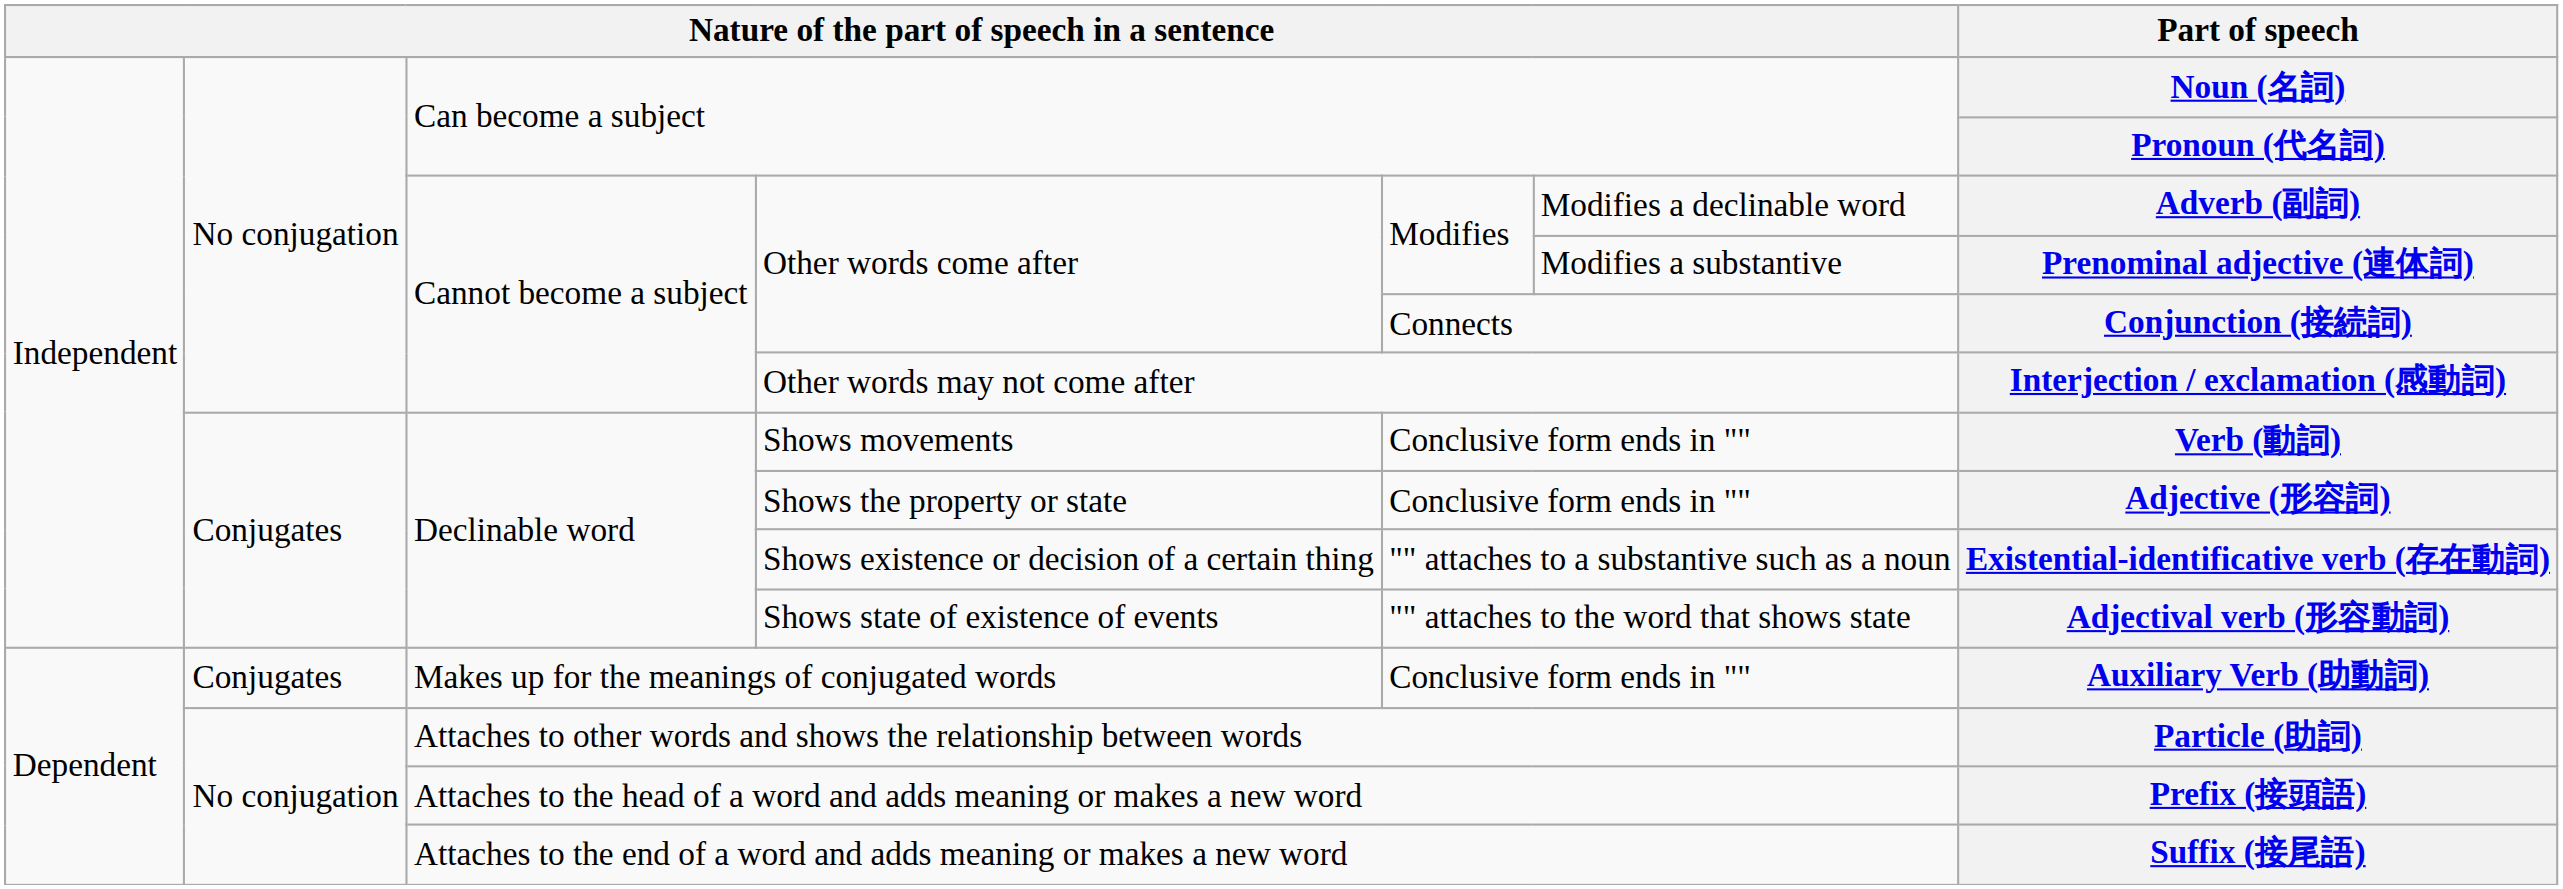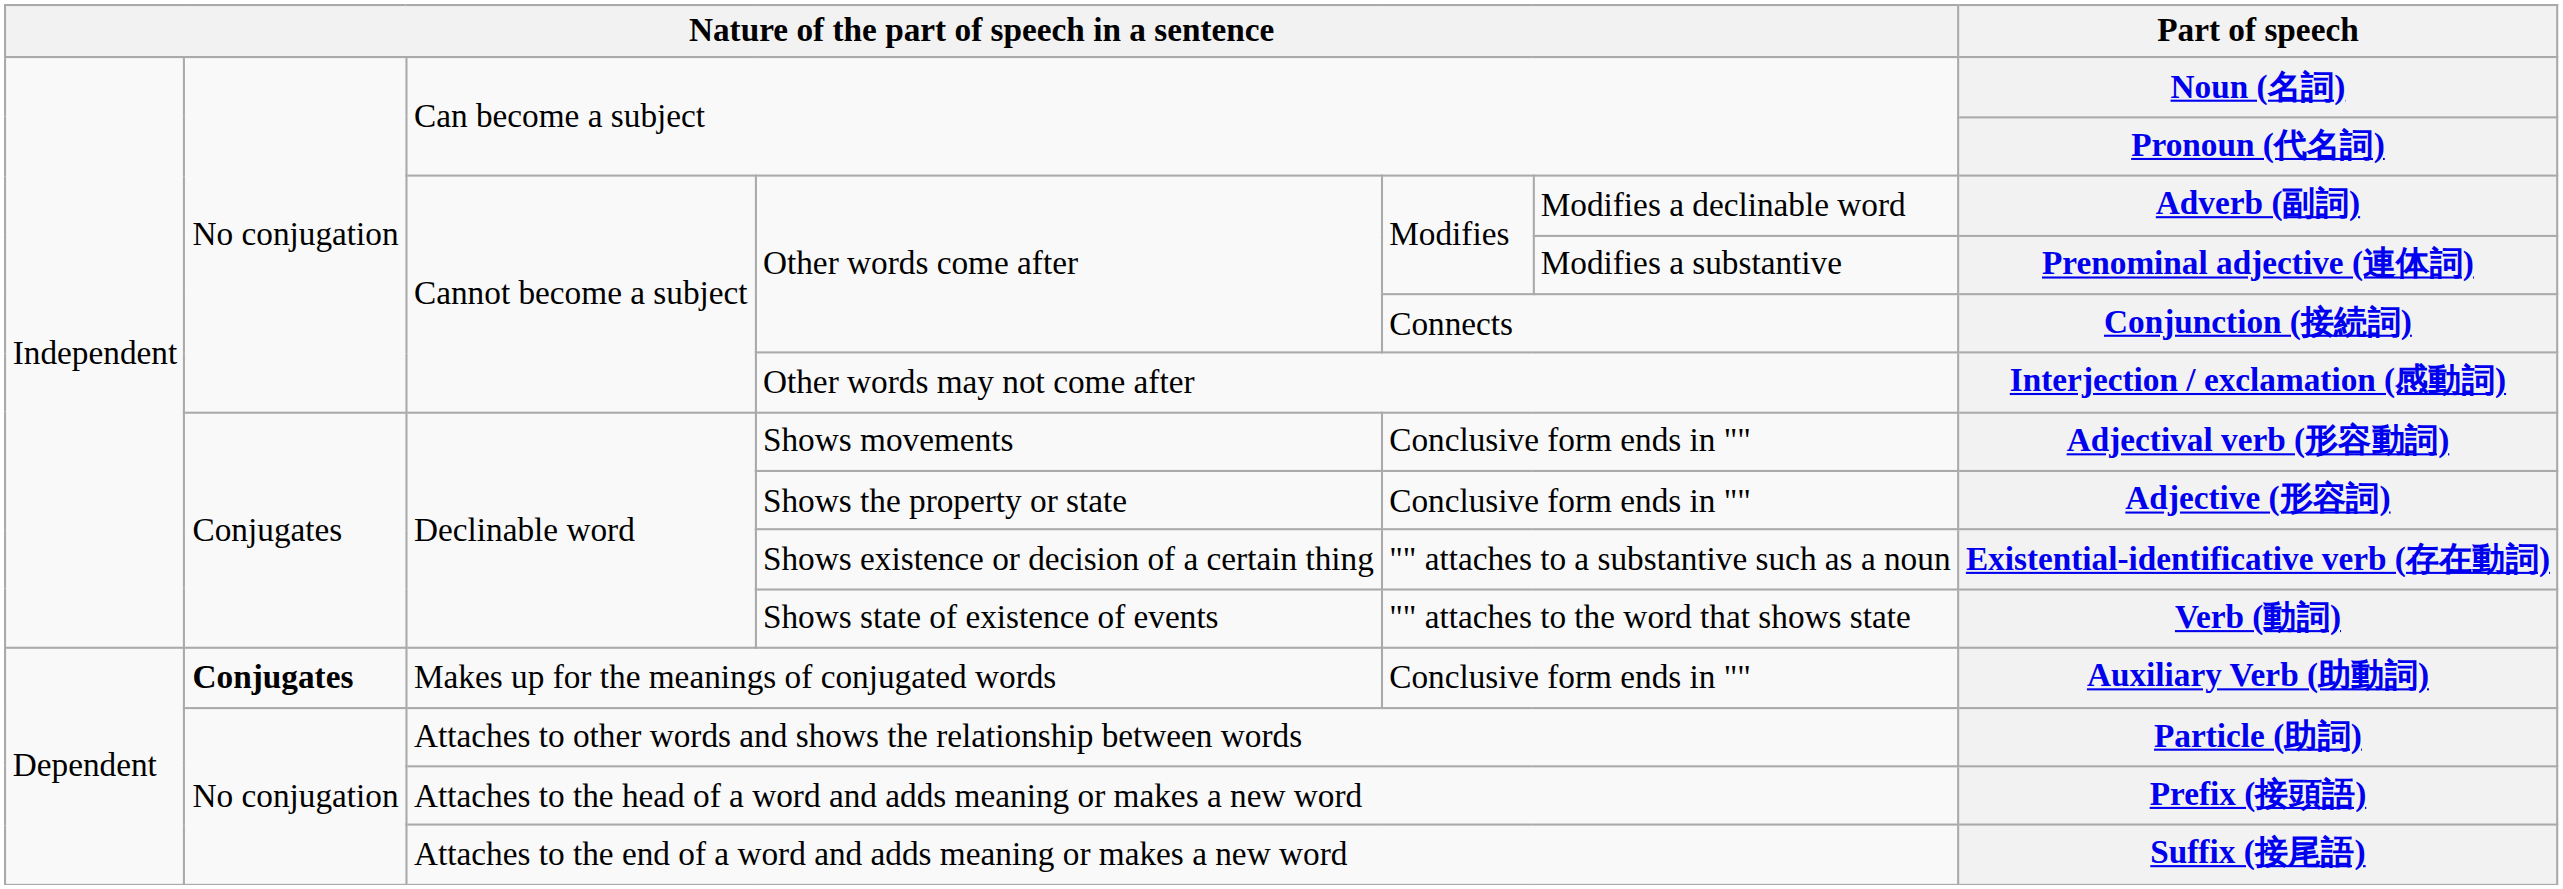 <table class="wikitable">
 <tr>
 <th colspan=7>Nature of the part of speech in a sentence</th>
 <th>Part of speech</th>
 </tr>
 <tr>
 <td rowspan=10>Independent</td>
 <td rowspan=6>No conjugation</td>
 <td rowspan=2 colspan=5>Can become a subject</td>
 <th><a href='#'>Noun (名詞)</a></th>
 </tr>
 <tr>
 <th><a href='#'>Pronoun (代名詞)</a></th>
 </tr>
 <tr>
 <td colspan=2 rowspan=4>Cannot become a subject</td>
 <td rowspan=3>Other words come after</td>
 <td rowspan=2>Modifies</td>
 <td>Modifies a declinable word</td>
 <th><a href='#'>Adverb (副詞)</a></th>
 </tr>
 <tr>
 <td>Modifies a substantive</td>
 <th><a href='#'>Prenominal adjective (連体詞)</a></th>
 </tr>
 <tr>
 <td colspan=2>Connects</td>
 <th><a href='#'>Conjunction (接続詞)</a></th>
 </tr>
 <tr>
 <td colspan=3>Other words may not come after</td>
 <th><a href='#'>Interjection / exclamation (感動詞)</a></th>
 </tr>
 <tr>
 <td rowspan=4>Conjugates</td>
 <td rowspan=4>Declinable word</td>
 <td colspan=2>Shows movements</td>
 <td colspan=2>Conclusive form ends in ""</td>
-<th><a href='#'>Verb (動詞)</a></th>
+<th><a href='#'>Adjectival verb (形容動詞)</a></th>
 </tr>
 <tr>
 <td colspan=2>Shows the property or state</td>
 <td colspan=2>Conclusive form ends in ""</td>
 <th><a href='#'>Adjective (形容詞)</a></th>
 </tr>
 <tr>
 <td colspan=2>Shows existence or decision of a certain thing</td>
 <td colspan=2>"" attaches to a substantive such as a noun</td>
 <th><a href='#'>Existential-identificative verb (存在動詞)</a></th>
 </tr>
 <tr>
 <td colspan=2>Shows state of existence of events</td>
 <td colspan=2>"" attaches to the word that shows state</td>
-<th><a href='#'>Adjectival verb (形容動詞)</a></th>
+<th><a href='#'>Verb (動詞)</a></th>
 </tr>
 <tr>
 <td rowspan=4>Dependent</td>
-<td>Conjugates</td>
+<td><strong>Conjugates</strong></td>
 <td colspan=3>Makes up for the meanings of conjugated words</td>
 <td colspan=2>Conclusive form ends in ""</td>
 <th><a href='#'>Auxiliary Verb (助動詞)</a></th>
 </tr>
 <tr>
 <td rowspan=3>No conjugation</td>
 <td colspan=5>Attaches to other words and shows the relationship between words</td>
 <th><a href='#'>Particle (助詞)</a></th>
 </tr>
 <tr>
 <td colspan=5>Attaches to the head of a word and adds meaning or makes a new word</td>
 <th><a href='#'>Prefix (接頭語)</a></th>
 </tr>
 <tr>
 <td colspan=5>Attaches to the end of a word and adds meaning or makes a new word</td>
 <th><a href='#'>Suffix (接尾語)</a></th>
 </tr>
 </table>
